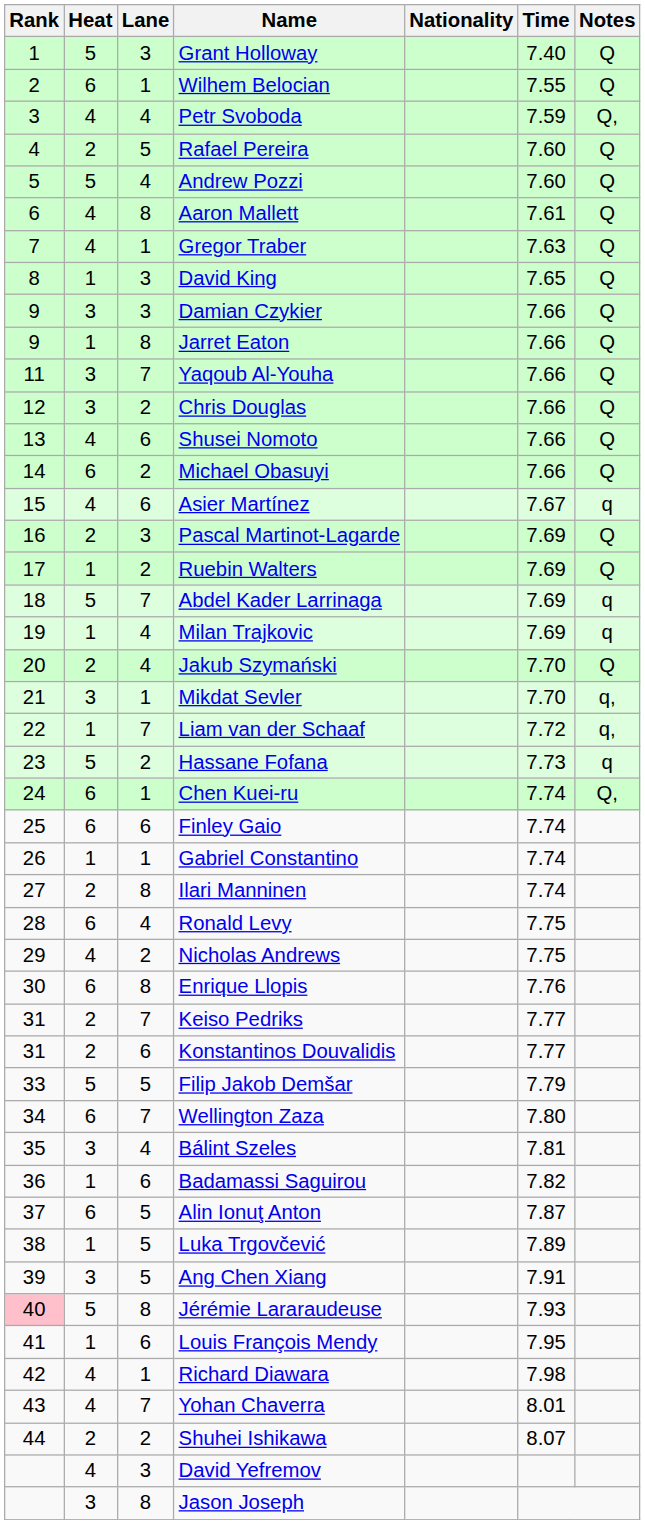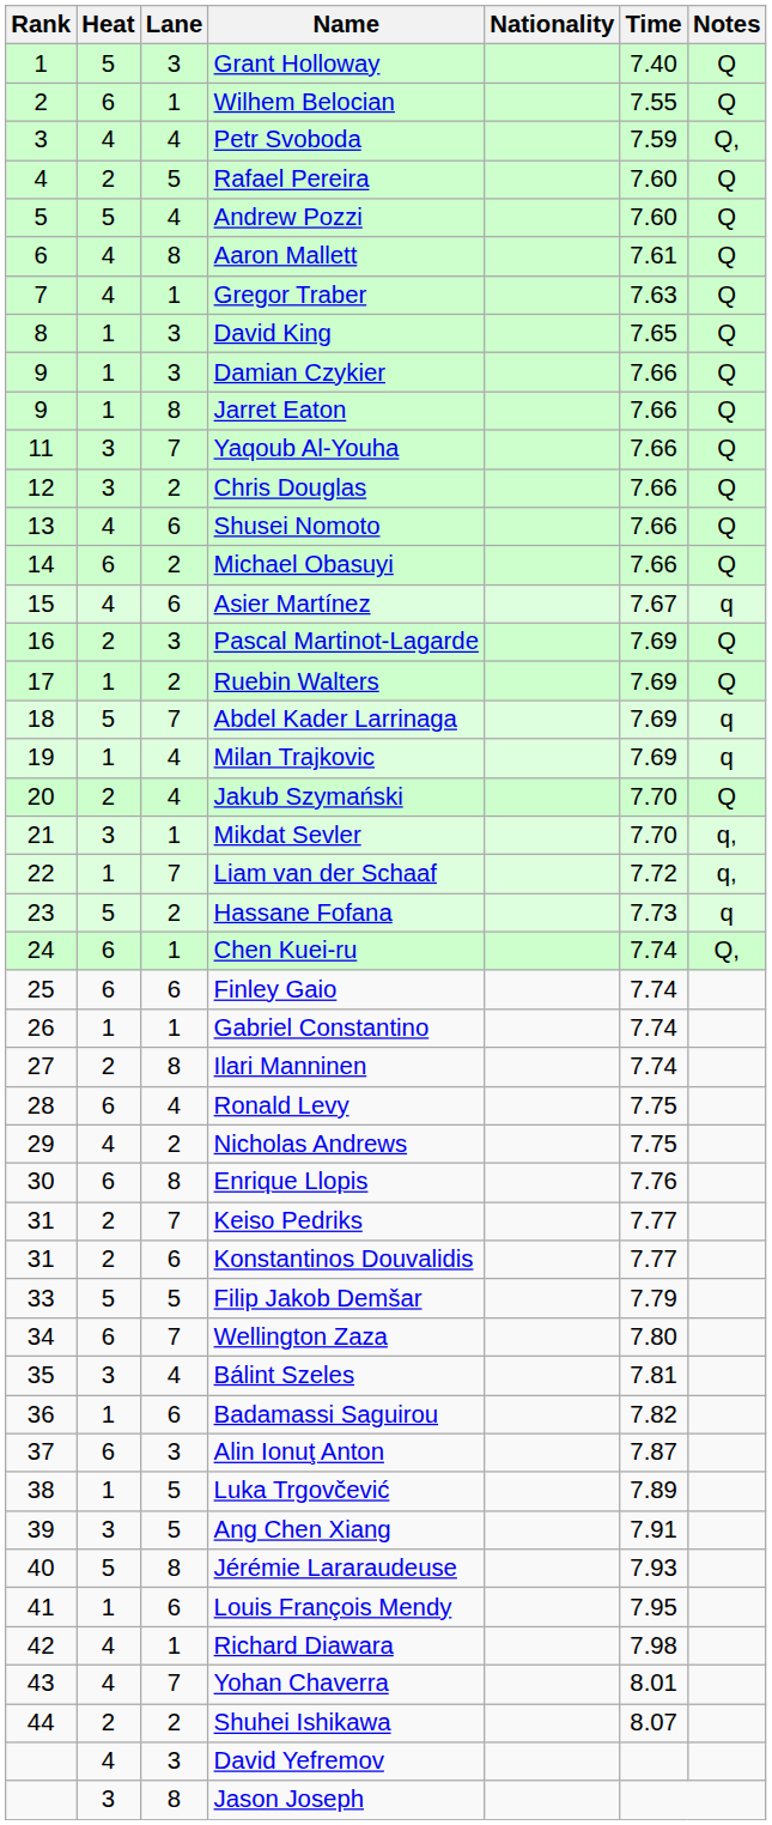 <table class="wikitable sortable" style="text-align:center">
 <tr>
 <th>Rank</th>
 <th>Heat</th>
 <th>Lane</th>
 <th>Name</th>
 <th>Nationality</th>
 <th>Time</th>
 <th>Notes</th>
 </tr>
 <tr bgcolor=ccffcc>
 <td>1</td>
 <td>5</td>
 <td>3</td>
 <td align=left><a href='#'>Grant Holloway</a></td>
 <td align=left></td>
 <td>7.40</td>
 <td>Q</td>
 </tr>
 <tr bgcolor=ccffcc>
 <td>2</td>
 <td>6</td>
 <td>1</td>
 <td align=left><a href='#'>Wilhem Belocian</a></td>
 <td align=left></td>
 <td>7.55</td>
 <td>Q</td>
 </tr>
 <tr bgcolor=ccffcc>
 <td>3</td>
 <td>4</td>
 <td>4</td>
 <td align=left><a href='#'>Petr Svoboda</a></td>
 <td align=left></td>
 <td>7.59</td>
 <td>Q, </td>
 </tr>
 <tr bgcolor=ccffcc>
 <td>4</td>
 <td>2</td>
 <td>5</td>
 <td align=left><a href='#'>Rafael Pereira</a></td>
 <td align=left></td>
 <td>7.60</td>
 <td>Q</td>
 </tr>
 <tr bgcolor=ccffcc>
 <td>5</td>
 <td>5</td>
 <td>4</td>
 <td align=left><a href='#'>Andrew Pozzi</a></td>
 <td align=left></td>
 <td>7.60</td>
 <td>Q</td>
 </tr>
 <tr bgcolor=ccffcc>
 <td>6</td>
 <td>4</td>
 <td>8</td>
 <td align=left><a href='#'>Aaron Mallett</a></td>
 <td align=left></td>
 <td>7.61</td>
 <td>Q</td>
 </tr>
 <tr bgcolor=ccffcc>
 <td>7</td>
 <td>4</td>
 <td>1</td>
 <td align=left><a href='#'>Gregor Traber</a></td>
 <td align=left></td>
 <td>7.63</td>
 <td>Q</td>
 </tr>
 <tr bgcolor=ccffcc>
 <td>8</td>
 <td>1</td>
 <td>3</td>
 <td align=left><a href='#'>David King</a></td>
 <td align=left></td>
 <td>7.65</td>
 <td>Q</td>
 </tr>
 <tr bgcolor=ccffcc>
 <td>9</td>
-<td>3</td>
+<td>1</td>
 <td>3</td>
 <td align=left><a href='#'>Damian Czykier</a></td>
 <td align=left></td>
 <td>7.66</td>
 <td>Q</td>
 </tr>
 <tr bgcolor=ccffcc>
 <td>9</td>
 <td>1</td>
 <td>8</td>
 <td align=left><a href='#'>Jarret Eaton</a></td>
 <td align=left></td>
 <td>7.66</td>
 <td>Q</td>
 </tr>
 <tr bgcolor=ccffcc>
 <td>11</td>
 <td>3</td>
 <td>7</td>
 <td align=left><a href='#'>Yaqoub Al-Youha</a></td>
 <td align=left></td>
 <td>7.66</td>
 <td>Q</td>
 </tr>
 <tr bgcolor=ccffcc>
 <td>12</td>
 <td>3</td>
 <td>2</td>
 <td align=left><a href='#'>Chris Douglas</a></td>
 <td align=left></td>
 <td>7.66</td>
 <td>Q</td>
 </tr>
 <tr bgcolor=ccffcc>
 <td>13</td>
 <td>4</td>
 <td>6</td>
 <td align=left><a href='#'>Shusei Nomoto</a></td>
 <td align=left></td>
 <td>7.66</td>
 <td>Q</td>
 </tr>
 <tr bgcolor=ccffcc>
 <td>14</td>
 <td>6</td>
 <td>2</td>
 <td align=left><a href='#'>Michael Obasuyi</a></td>
 <td align=left></td>
 <td>7.66</td>
 <td>Q</td>
 </tr>
 <tr bgcolor=ddffdd>
 <td>15</td>
 <td>4</td>
 <td>6</td>
 <td align=left><a href='#'>Asier Martínez</a></td>
 <td align=left></td>
 <td>7.67</td>
 <td>q</td>
 </tr>
 <tr bgcolor=ccffcc>
 <td>16</td>
 <td>2</td>
 <td>3</td>
 <td align=left><a href='#'>Pascal Martinot-Lagarde</a></td>
 <td align=left></td>
 <td>7.69</td>
 <td>Q</td>
 </tr>
 <tr bgcolor=ccffcc>
 <td>17</td>
 <td>1</td>
 <td>2</td>
 <td align=left><a href='#'>Ruebin Walters</a></td>
 <td align=left></td>
 <td>7.69</td>
 <td>Q</td>
 </tr>
 <tr bgcolor=ddffdd>
 <td>18</td>
 <td>5</td>
 <td>7</td>
 <td align=left><a href='#'>Abdel Kader Larrinaga</a></td>
 <td align=left></td>
 <td>7.69</td>
 <td>q</td>
 </tr>
 <tr bgcolor=ddffdd>
 <td>19</td>
 <td>1</td>
 <td>4</td>
 <td align=left><a href='#'>Milan Trajkovic</a></td>
 <td align=left></td>
 <td>7.69</td>
 <td>q</td>
 </tr>
 <tr bgcolor=ccffcc>
 <td>20</td>
 <td>2</td>
 <td>4</td>
 <td align=left><a href='#'>Jakub Szymański</a></td>
 <td align=left></td>
 <td>7.70</td>
 <td>Q</td>
 </tr>
 <tr bgcolor=ddffdd>
 <td>21</td>
 <td>3</td>
 <td>1</td>
 <td align=left><a href='#'>Mikdat Sevler</a></td>
 <td align=left></td>
 <td>7.70</td>
 <td>q, </td>
 </tr>
 <tr bgcolor=ddffdd>
 <td>22</td>
 <td>1</td>
 <td>7</td>
 <td align=left><a href='#'>Liam van der Schaaf</a></td>
 <td align=left></td>
 <td>7.72</td>
 <td>q, </td>
 </tr>
 <tr bgcolor=ddffdd>
 <td>23</td>
 <td>5</td>
 <td>2</td>
 <td align=left><a href='#'>Hassane Fofana</a></td>
 <td align=left></td>
 <td>7.73</td>
 <td>q</td>
 </tr>
 <tr bgcolor=ccffcc>
 <td>24</td>
 <td>6</td>
 <td>1</td>
 <td align=left><a href='#'>Chen Kuei-ru</a></td>
 <td align=left></td>
 <td>7.74</td>
 <td>Q, </td>
 </tr>
 <tr>
 <td>25</td>
 <td>6</td>
 <td>6</td>
 <td align=left><a href='#'>Finley Gaio</a></td>
 <td align=left></td>
 <td>7.74</td>
 <td></td>
 </tr>
 <tr>
 <td>26</td>
 <td>1</td>
 <td>1</td>
 <td align=left><a href='#'>Gabriel Constantino</a></td>
 <td align=left></td>
 <td>7.74</td>
 <td></td>
 </tr>
 <tr>
 <td>27</td>
 <td>2</td>
 <td>8</td>
 <td align=left><a href='#'>Ilari Manninen</a></td>
 <td align=left></td>
 <td>7.74</td>
 <td></td>
 </tr>
 <tr>
 <td>28</td>
 <td>6</td>
 <td>4</td>
 <td align=left><a href='#'>Ronald Levy</a></td>
 <td align=left></td>
 <td>7.75</td>
 <td></td>
 </tr>
 <tr>
 <td>29</td>
 <td>4</td>
 <td>2</td>
 <td align=left><a href='#'>Nicholas Andrews</a></td>
 <td align=left></td>
 <td>7.75</td>
 <td></td>
 </tr>
 <tr>
 <td>30</td>
 <td>6</td>
 <td>8</td>
 <td align=left><a href='#'>Enrique Llopis</a></td>
 <td align=left></td>
 <td>7.76</td>
 <td></td>
 </tr>
 <tr>
 <td>31</td>
 <td>2</td>
 <td>7</td>
 <td align=left><a href='#'>Keiso Pedriks</a></td>
 <td align=left></td>
 <td>7.77</td>
 <td></td>
 </tr>
 <tr>
 <td>31</td>
 <td>2</td>
 <td>6</td>
 <td align=left><a href='#'>Konstantinos Douvalidis</a></td>
 <td align=left></td>
 <td>7.77</td>
 <td></td>
 </tr>
 <tr>
 <td>33</td>
 <td>5</td>
 <td>5</td>
 <td align=left><a href='#'>Filip Jakob Demšar</a></td>
 <td align=left></td>
 <td>7.79</td>
 <td></td>
 </tr>
 <tr>
 <td>34</td>
 <td>6</td>
 <td>7</td>
 <td align=left><a href='#'>Wellington Zaza</a></td>
 <td align=left></td>
 <td>7.80</td>
 <td></td>
 </tr>
 <tr>
 <td>35</td>
 <td>3</td>
 <td>4</td>
 <td align=left><a href='#'>Bálint Szeles</a></td>
 <td align=left></td>
 <td>7.81</td>
 <td></td>
 </tr>
 <tr>
 <td>36</td>
 <td>1</td>
 <td>6</td>
 <td align=left><a href='#'>Badamassi Saguirou</a></td>
 <td align=left></td>
 <td>7.82</td>
 <td></td>
 </tr>
 <tr>
 <td>37</td>
 <td>6</td>
-<td>5</td>
+<td>3</td>
 <td align=left><a href='#'>Alin Ionuţ Anton</a></td>
 <td align=left></td>
 <td>7.87</td>
 <td></td>
 </tr>
 <tr>
 <td>38</td>
 <td>1</td>
 <td>5</td>
 <td align=left><a href='#'>Luka Trgovčević</a></td>
 <td align=left></td>
 <td>7.89</td>
 <td></td>
 </tr>
 <tr>
 <td>39</td>
 <td>3</td>
 <td>5</td>
 <td align=left><a href='#'>Ang Chen Xiang</a></td>
 <td align=left></td>
 <td>7.91</td>
 <td></td>
 </tr>
 <tr>
-<td style="background: pink;">40</td>
+<td>40</td>
 <td>5</td>
 <td>8</td>
 <td align=left><a href='#'>Jérémie Lararaudeuse</a></td>
 <td align=left></td>
 <td>7.93</td>
 <td></td>
 </tr>
 <tr>
 <td>41</td>
 <td>1</td>
 <td>6</td>
 <td align=left><a href='#'>Louis François Mendy</a></td>
 <td align=left></td>
 <td>7.95</td>
 <td></td>
 </tr>
 <tr>
 <td>42</td>
 <td>4</td>
 <td>1</td>
 <td align=left><a href='#'>Richard Diawara</a></td>
 <td align=left></td>
 <td>7.98</td>
 <td></td>
 </tr>
 <tr>
 <td>43</td>
 <td>4</td>
 <td>7</td>
 <td align=left><a href='#'>Yohan Chaverra</a></td>
 <td align=left></td>
 <td>8.01</td>
 <td></td>
 </tr>
 <tr>
 <td>44</td>
 <td>2</td>
 <td>2</td>
 <td align=left><a href='#'>Shuhei Ishikawa</a></td>
 <td align=left></td>
 <td>8.07</td>
 <td></td>
 </tr>
 <tr>
 <td></td>
 <td>4</td>
 <td>3</td>
 <td align=left><a href='#'>David Yefremov</a></td>
 <td align=left></td>
 <td></td>
 <td></td>
 </tr>
 <tr>
 <td></td>
 <td>3</td>
 <td>8</td>
 <td align=left><a href='#'>Jason Joseph</a></td>
 <td align=left></td>
 <td colspan=2></td>
 </tr>
 </table>
